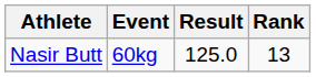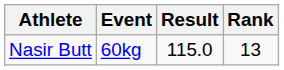 <table class=wikitable style="font-size:90%">
 <tr>
 <th>Athlete</th>
 <th>Event</th>
 <th>Result</th>
 <th>Rank</th>
 </tr>
 <tr>
 <td><a href='#'>Nasir Butt</a></td>
 <td><a href='#'>60kg</a></td>
-<td style="text-align:center;">125.0</td>
+<td style="text-align:center;">115.0</td>
 <td style="text-align:center;">13</td>
 </tr>
 </table>
